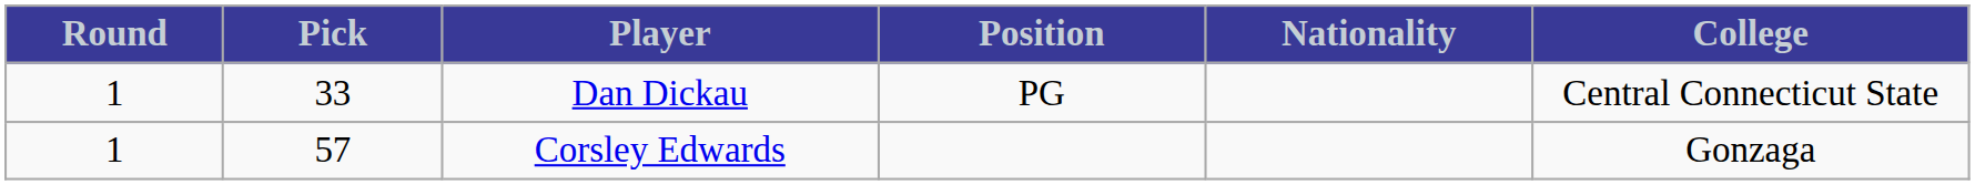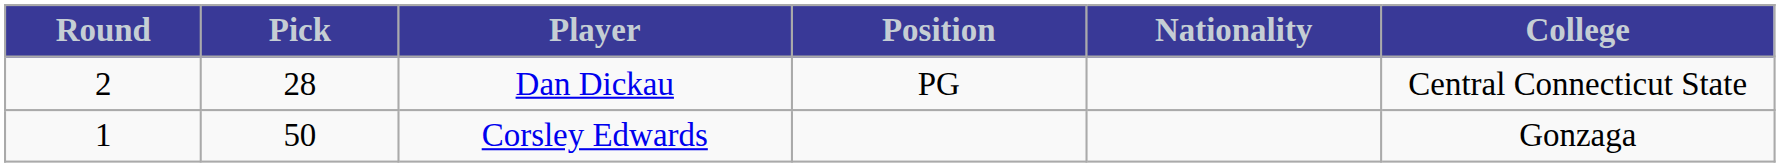 <table class="wikitable sortable sortable">
 <tr>
 <th style="background:#393997; color:#c5ced4" width="10%">Round</th>
 <th style="background:#393997; color:#c5ced4" width="10%">Pick</th>
 <th style="background:#393997; color:#c5ced4" width="20%">Player</th>
 <th style="background:#393997; color:#c5ced4" width="15%">Position</th>
 <th style="background:#393997; color:#c5ced4" width="15%">Nationality</th>
 <th style="background:#393997; color:#c5ced4" width="20%">College</th>
 </tr>
 <tr style="text-align: center">
-<td>1</td>
-<td>33</td>
+<td>2</td>
+<td>28</td>
 <td><a href='#'>Dan Dickau</a></td>
 <td>PG</td>
 <td></td>
 <td>Central Connecticut State</td>
 </tr>
 <tr style="text-align: center">
 <td>1</td>
-<td>57</td>
+<td>50</td>
 <td><a href='#'>Corsley Edwards</a></td>
 <td></td>
 <td></td>
 <td>Gonzaga</td>
 </tr>
 </table>
